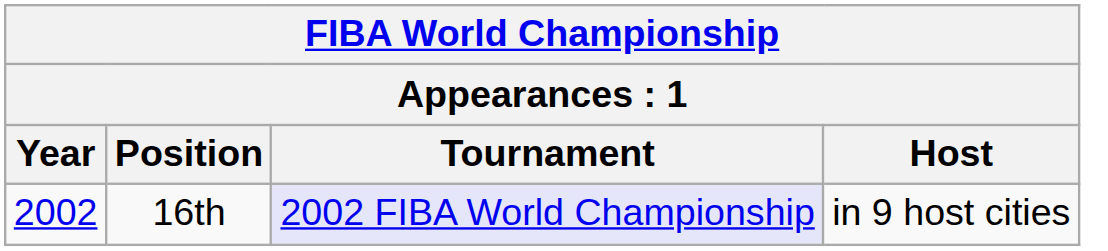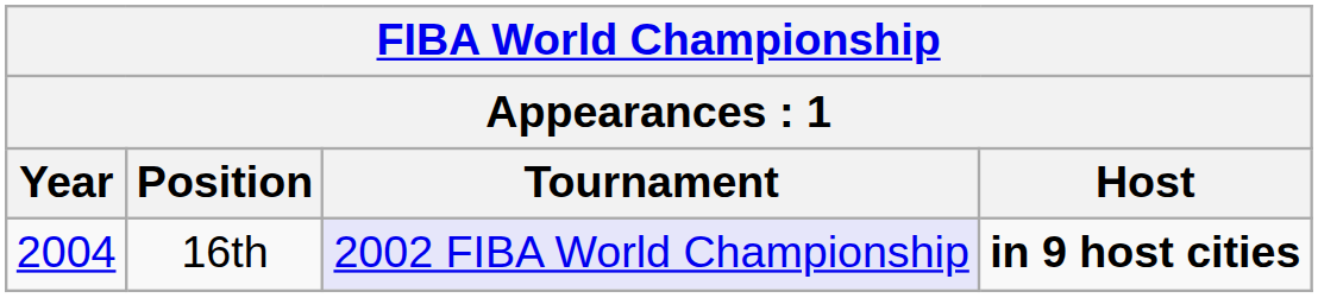 <table class="wikitable" style="text-align: center;">
 <tr>
 <th colspan=20><a href='#'>FIBA World Championship</a></th>
 </tr>
 <tr>
 <th colspan=20>Appearances : 1</th>
 </tr>
 <tr>
 <th>Year</th>
 <th>Position</th>
 <th>Tournament</th>
 <th>Host</th>
 </tr>
 <tr>
-<td> <a href='#'>2002</a></td>
+<td> <a href='#'>2004</a></td>
 <td>16th</td>
 <td style="background: lavender;"><a href='#'>2002 FIBA World Championship</a></td>
-<td>in 9 host cities</td>
+<td><strong>in 9 host cities</strong></td>
 </tr>
 </table>
